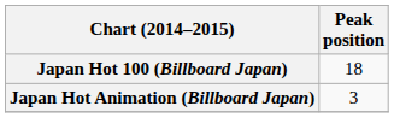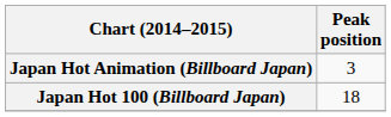 <table class="wikitable sortable plainrowheaders" style="text-align:center">
 <tr>
 <th>Chart (2014–2015)</th>
 <th>Peak<br>position</th>
 </tr>
 <tr>
+<th scope="row">Japan Hot Animation (<em>Billboard Japan</em>)</th>
+<td>3</td>
+</tr>
+<tr>
 <th scope="row">Japan Hot 100 (<em>Billboard Japan</em>)</th>
 <td>18</td>
 </tr>
 <tr>
-<th scope="row">Japan Hot Animation (<em>Billboard Japan</em>)</th>
-<td>3</td>
-</tr>
-<tr>
 </tr>
 </table>
